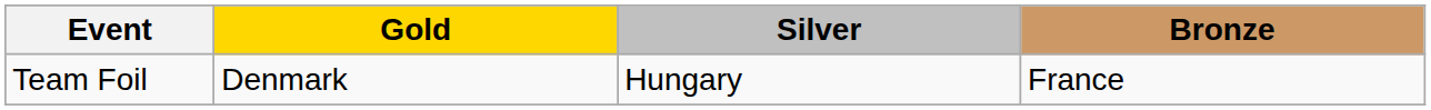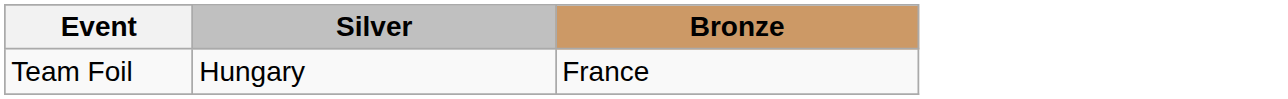 <table class="wikitable">
 <tr>
 <th width="100">Event</th>
-<th style="background-color:gold;" width="200"> Gold</th>
 <th style="background-color:silver;" width="200"> Silver</th>
 <th style="background-color:#CC9966;" width="200"> Bronze</th>
 </tr>
 <tr>
 <td>Team Foil</td>
-<td> Denmark</td>
 <td> Hungary</td>
 <td> France</td>
 </tr>
 </table>
